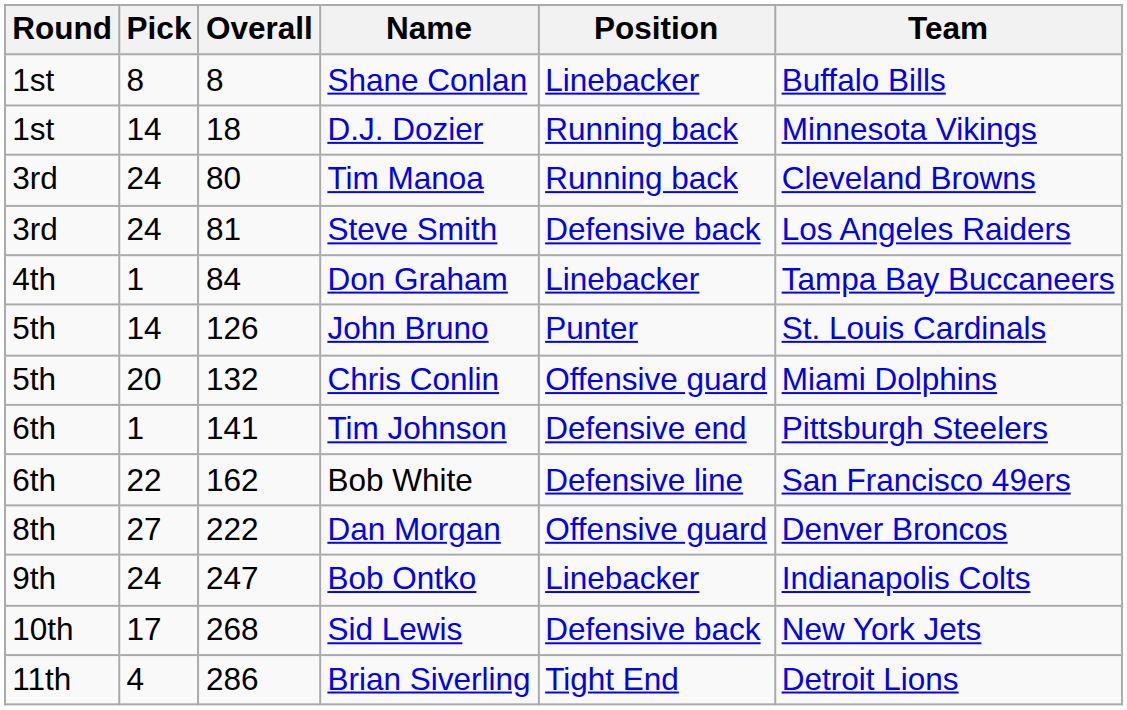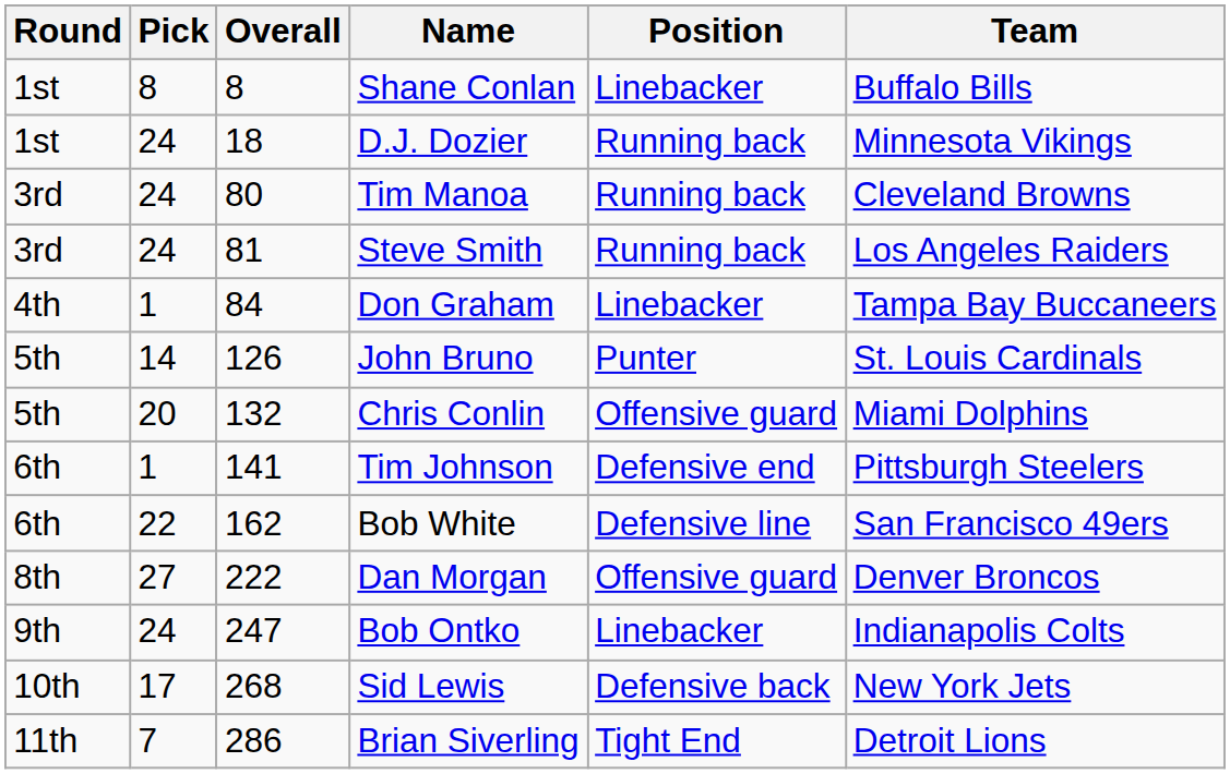 <table class="wikitable">
 <tr>
 <th>Round</th>
 <th>Pick</th>
 <th>Overall</th>
 <th>Name</th>
 <th>Position</th>
 <th>Team</th>
 </tr>
 <tr>
 <td>1st</td>
 <td>8</td>
 <td>8</td>
 <td><a href='#'>Shane Conlan</a></td>
 <td><a href='#'>Linebacker</a></td>
 <td><a href='#'>Buffalo Bills</a></td>
 </tr>
 <tr>
 <td>1st</td>
-<td>14</td>
+<td>24</td>
 <td>18</td>
 <td><a href='#'>D.J. Dozier</a></td>
 <td><a href='#'>Running back</a></td>
 <td><a href='#'>Minnesota Vikings</a></td>
 </tr>
 <tr>
 <td>3rd</td>
 <td>24</td>
 <td>80</td>
 <td><a href='#'>Tim Manoa</a></td>
 <td><a href='#'>Running back</a></td>
 <td><a href='#'>Cleveland Browns</a></td>
 </tr>
 <tr>
 <td>3rd</td>
 <td>24</td>
 <td>81</td>
 <td><a href='#'>Steve Smith</a></td>
-<td><a href='#'>Defensive back</a></td>
+<td><a href='#'>Running back</a></td>
 <td><a href='#'>Los Angeles Raiders</a></td>
 </tr>
 <tr>
 <td>4th</td>
 <td>1</td>
 <td>84</td>
 <td><a href='#'>Don Graham</a></td>
 <td><a href='#'>Linebacker</a></td>
 <td><a href='#'>Tampa Bay Buccaneers</a></td>
 </tr>
 <tr>
 <td>5th</td>
 <td>14</td>
 <td>126</td>
 <td><a href='#'>John Bruno</a></td>
 <td><a href='#'>Punter</a></td>
 <td><a href='#'>St. Louis Cardinals</a></td>
 </tr>
 <tr>
 <td>5th</td>
 <td>20</td>
 <td>132</td>
 <td><a href='#'>Chris Conlin</a></td>
 <td><a href='#'>Offensive guard</a></td>
 <td><a href='#'>Miami Dolphins</a></td>
 </tr>
 <tr>
 <td>6th</td>
 <td>1</td>
 <td>141</td>
 <td><a href='#'>Tim Johnson</a></td>
 <td><a href='#'>Defensive end</a></td>
 <td><a href='#'>Pittsburgh Steelers</a></td>
 </tr>
 <tr>
 <td>6th</td>
 <td>22</td>
 <td>162</td>
 <td>Bob White</td>
 <td><a href='#'>Defensive line</a></td>
 <td><a href='#'>San Francisco 49ers</a></td>
 </tr>
 <tr>
 <td>8th</td>
 <td>27</td>
 <td>222</td>
 <td><a href='#'>Dan Morgan</a></td>
 <td><a href='#'>Offensive guard</a></td>
 <td><a href='#'>Denver Broncos</a></td>
 </tr>
 <tr>
 <td>9th</td>
 <td>24</td>
 <td>247</td>
 <td><a href='#'>Bob Ontko</a></td>
 <td><a href='#'>Linebacker</a></td>
 <td><a href='#'>Indianapolis Colts</a></td>
 </tr>
 <tr>
 <td>10th</td>
 <td>17</td>
 <td>268</td>
 <td><a href='#'>Sid Lewis</a></td>
 <td><a href='#'>Defensive back</a></td>
 <td><a href='#'>New York Jets</a></td>
 </tr>
 <tr>
 <td>11th</td>
-<td>4</td>
+<td>7</td>
 <td>286</td>
 <td><a href='#'>Brian Siverling</a></td>
 <td><a href='#'>Tight End</a></td>
 <td><a href='#'>Detroit Lions</a></td>
 </tr>
 </table>
